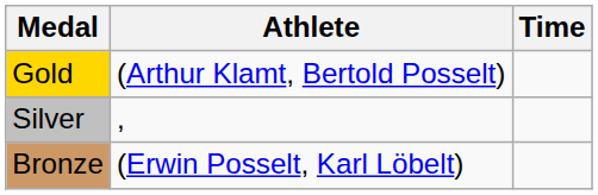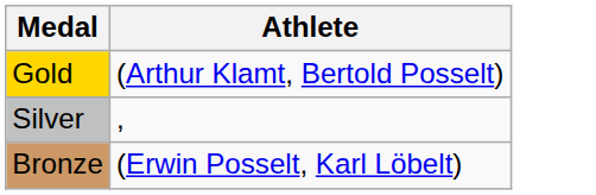 <table class="wikitable">
 <tr>
 <th>Medal</th>
 <th>Athlete</th>
-<th>Time</th>
 </tr>
 <tr>
 <td bgcolor="gold">Gold</td>
 <td> (<a href='#'>Arthur Klamt</a>, <a href='#'>Bertold Posselt</a>)</td>
-<td></td>
 </tr>
 <tr>
 <td bgcolor="silver">Silver</td>
 <td>, </td>
-<td></td>
 </tr>
 <tr>
 <td bgcolor="CC9966">Bronze</td>
 <td> (<a href='#'>Erwin Posselt</a>, <a href='#'>Karl Löbelt</a>)</td>
-<td></td>
 </tr>
 </table>
